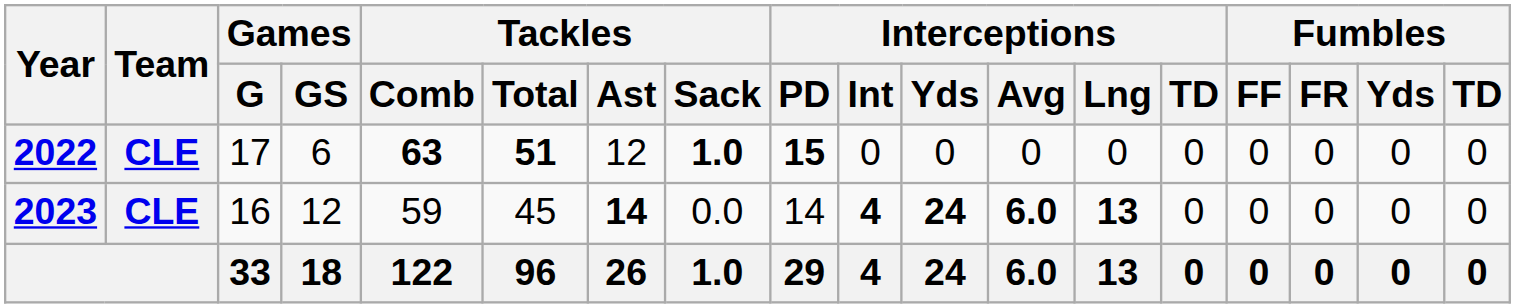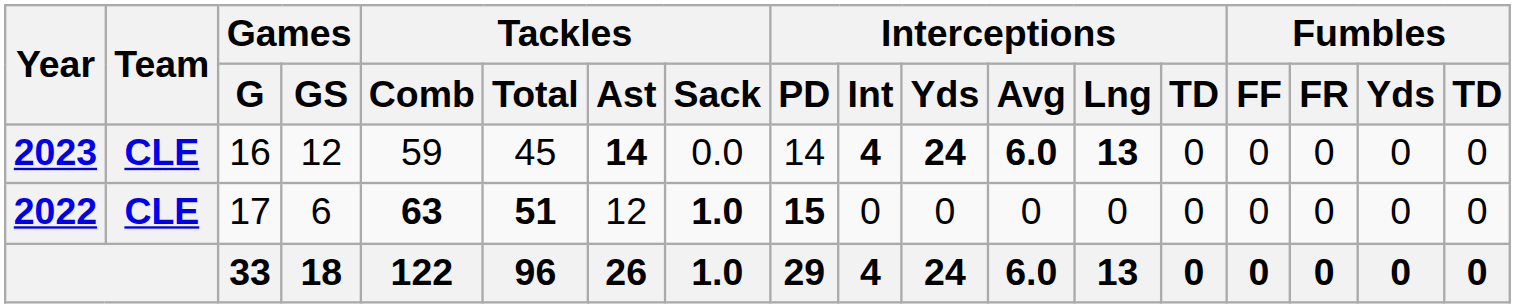 <table class="wikitable" style="text-align: center;">
 <tr>
 <th rowspan="2">Year</th>
 <th rowspan="2">Team</th>
 <th colspan="2">Games</th>
 <th colspan="4">Tackles</th>
 <th colspan="6">Interceptions</th>
 <th colspan="4">Fumbles</th>
 </tr>
 <tr>
 <th>G</th>
 <th>GS</th>
 <th>Comb</th>
 <th>Total</th>
 <th>Ast</th>
 <th>Sack</th>
 <th>PD</th>
 <th>Int</th>
 <th>Yds</th>
 <th>Avg</th>
 <th>Lng</th>
 <th>TD</th>
 <th>FF</th>
 <th>FR</th>
 <th>Yds</th>
 <th>TD</th>
 </tr>
 <tr>
+<th><a href='#'>2023</a></th>
+<th><a href='#'>CLE</a></th>
+<td>16</td>
+<td>12</td>
+<td>59</td>
+<td>45</td>
+<td><strong>14</strong></td>
+<td>0.0</td>
+<td>14</td>
+<td><strong>4</strong></td>
+<td><strong>24</strong></td>
+<td><strong>6.0</strong></td>
+<td><strong>13</strong></td>
+<td>0</td>
+<td>0</td>
+<td>0</td>
+<td>0</td>
+<td>0</td>
+</tr>
+<tr>
 <th><a href='#'>2022</a></th>
 <th><a href='#'>CLE</a></th>
 <td>17</td>
 <td>6</td>
 <td><strong>63</strong></td>
 <td><strong>51</strong></td>
 <td>12</td>
 <td><strong>1.0</strong></td>
 <td><strong>15</strong></td>
 <td>0</td>
 <td>0</td>
 <td>0</td>
 <td>0</td>
-<td>0</td>
-<td>0</td>
-<td>0</td>
-<td>0</td>
-<td>0</td>
-</tr>
-<tr>
-<th><a href='#'>2023</a></th>
-<th><a href='#'>CLE</a></th>
-<td>16</td>
-<td>12</td>
-<td>59</td>
-<td>45</td>
-<td><strong>14</strong></td>
-<td>0.0</td>
-<td>14</td>
-<td><strong>4</strong></td>
-<td><strong>24</strong></td>
-<td><strong>6.0</strong></td>
-<td><strong>13</strong></td>
 <td>0</td>
 <td>0</td>
 <td>0</td>
 <td>0</td>
 <td>0</td>
 </tr>
 <tr>
 <th colspan="2"></th>
 <th>33</th>
 <th>18</th>
 <th>122</th>
 <th>96</th>
 <th>26</th>
 <th>1.0</th>
 <th>29</th>
 <th>4</th>
 <th>24</th>
 <th>6.0</th>
 <th>13</th>
 <th>0</th>
 <th>0</th>
 <th>0</th>
 <th>0</th>
 <th>0</th>
 </tr>
 </table>
